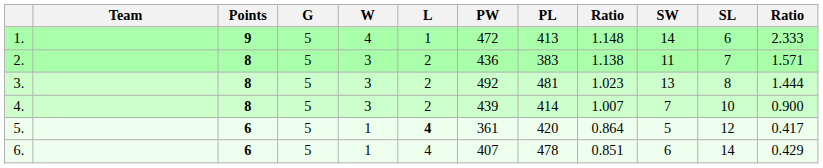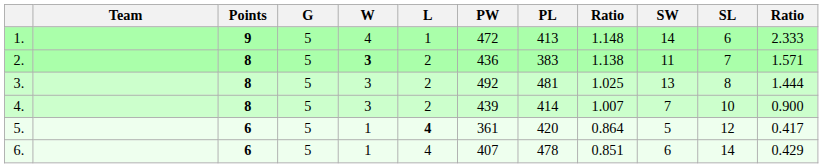 <table class=wikitable style="text-align:center">
 <tr bgcolor="#DCDCDC">
 <th width="25"></th>
 <th width="200">Team</th>
 <th width="60">Points</th>
 <th width="60">G</th>
 <th width="60">W</th>
 <th width="60">L</th>
 <th width="60">PW</th>
 <th width="60">PL</th>
 <th width="60">Ratio</th>
 <th width="60">SW</th>
 <th width="60">SL</th>
 <th width="60">Ratio</th>
 </tr>
 <tr bgcolor=#AAFFAA>
 <td>1.</td>
 <td align=left></td>
 <td><strong>9</strong></td>
 <td>5</td>
 <td>4</td>
 <td>1</td>
 <td>472</td>
 <td>413</td>
 <td>1.148</td>
 <td>14</td>
 <td>6</td>
 <td>2.333</td>
 </tr>
 <tr bgcolor=#AAFFAA>
 <td>2.</td>
 <td align=left></td>
 <td><strong>8</strong></td>
 <td>5</td>
-<td>3</td>
+<td><strong>3</strong></td>
 <td>2</td>
 <td>436</td>
 <td>383</td>
 <td>1.138</td>
 <td>11</td>
 <td>7</td>
 <td>1.571</td>
 </tr>
 <tr bgcolor=#CCFFCC>
 <td>3.</td>
 <td align=left></td>
 <td><strong>8</strong></td>
 <td>5</td>
 <td>3</td>
 <td>2</td>
 <td>492</td>
 <td>481</td>
-<td>1.023</td>
+<td>1.025</td>
 <td>13</td>
 <td>8</td>
 <td>1.444</td>
 </tr>
 <tr bgcolor=#CCFFCC>
 <td>4.</td>
 <td align=left></td>
 <td><strong>8</strong></td>
 <td>5</td>
 <td>3</td>
 <td>2</td>
 <td>439</td>
 <td>414</td>
 <td>1.007</td>
 <td>7</td>
 <td>10</td>
 <td>0.900</td>
 </tr>
 <tr bgcolor=#EEFFEE>
 <td>5.</td>
 <td align=left></td>
 <td><strong>6</strong></td>
 <td>5</td>
 <td>1</td>
 <td><strong>4</strong></td>
 <td>361</td>
 <td>420</td>
 <td>0.864</td>
 <td>5</td>
 <td>12</td>
 <td>0.417</td>
 </tr>
 <tr bgcolor=#EEFFEE>
 <td>6.</td>
 <td align=left></td>
 <td><strong>6</strong></td>
 <td>5</td>
 <td>1</td>
 <td>4</td>
 <td>407</td>
 <td>478</td>
 <td>0.851</td>
 <td>6</td>
 <td>14</td>
 <td>0.429</td>
 </tr>
 </table>
